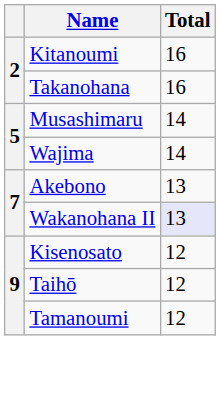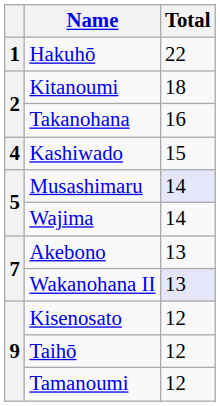 <table class="wikitable">
 <tr>
 <th></th>
 <th><a href='#'>Name</a></th>
 <th>Total</th>
 </tr>
 <tr>
+<th>1</th>
+<td><a href='#'>Hakuhō</a></td>
+<td>22</td>
+</tr>
+<tr>
 <th rowspan=2>2</th>
 <td><a href='#'>Kitanoumi</a></td>
-<td>16</td>
+<td>18</td>
 </tr>
 <tr>
 <td><a href='#'>Takanohana</a></td>
 <td>16</td>
 </tr>
 <tr>
+<th>4</th>
+<td><a href='#'>Kashiwado</a></td>
+<td>15</td>
+</tr>
+<tr>
 <th rowspan=2>5</th>
 <td><a href='#'>Musashimaru</a></td>
-<td>14</td>
+<td style="background: lavender;">14</td>
 </tr>
 <tr>
 <td><a href='#'>Wajima</a></td>
 <td>14</td>
 </tr>
 <tr>
 <th rowspan=2>7</th>
 <td><a href='#'>Akebono</a></td>
 <td>13</td>
 </tr>
 <tr>
 <td><a href='#'>Wakanohana II</a></td>
 <td style="background: lavender;">13</td>
 </tr>
 <tr>
 <th rowspan=3>9</th>
 <td><a href='#'>Kisenosato</a></td>
 <td>12</td>
 </tr>
 <tr>
 <td><a href='#'>Taihō</a></td>
 <td>12</td>
 </tr>
 <tr>
 <td><a href='#'>Tamanoumi</a></td>
 <td>12</td>
 </tr>
 </table>
